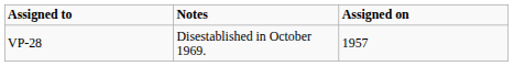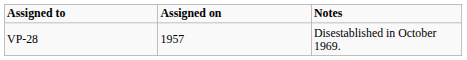 <table class="wikitable" style="width: 70%;">
 <tr>
 <td style="width: 200px;"><strong>Assigned to</strong></td>
+<td style="width: 200px;"><strong>Assigned on</strong></td>
 <td><strong>Notes</strong></td>
-<td style="width: 200px;"><strong>Assigned on</strong></td>
 </tr>
 <tr>
 <td>VP-28</td>
+<td>1957</td>
 <td>Disestablished in October 1969.</td>
-<td>1957</td>
 </tr>
 </table>
